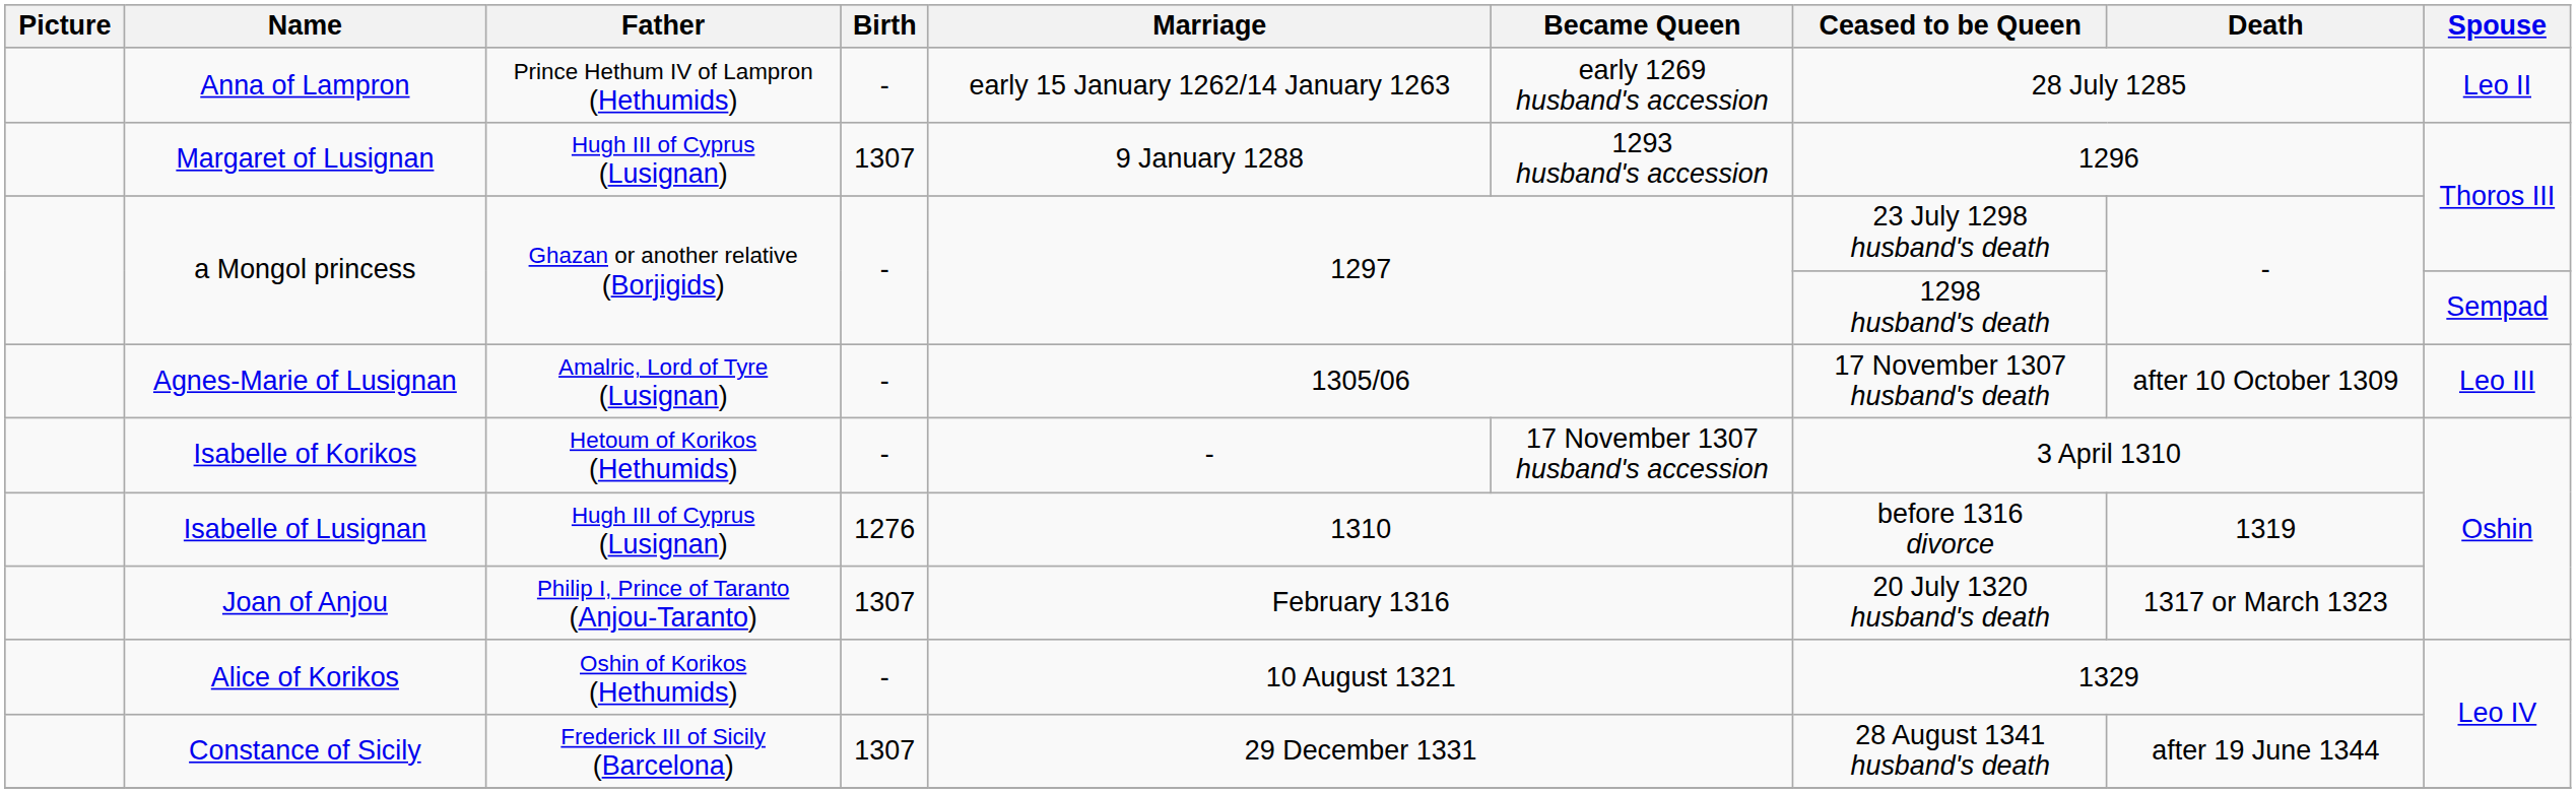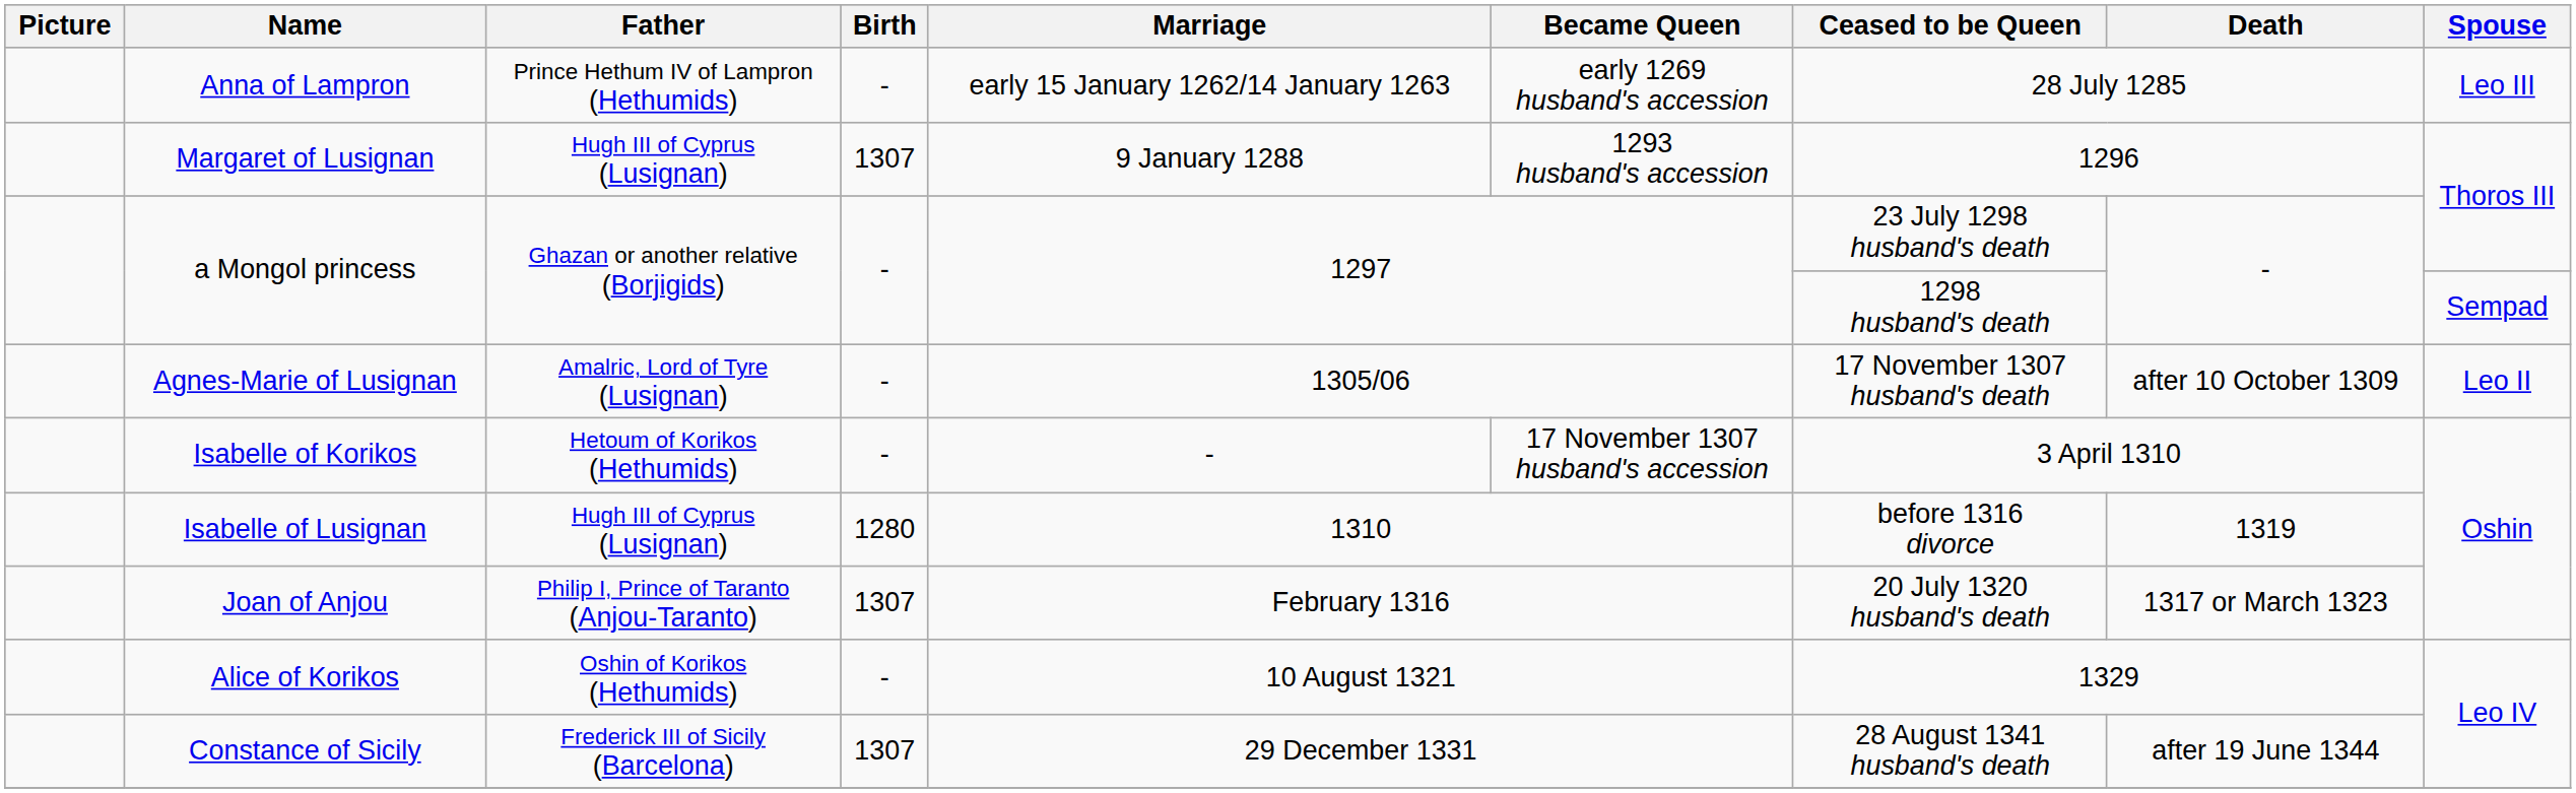 <table width=95% class="wikitable">
 <tr>
 <th>Picture</th>
 <th>Name</th>
 <th>Father</th>
 <th>Birth</th>
 <th>Marriage</th>
 <th>Became Queen</th>
 <th>Ceased to be Queen</th>
 <th>Death</th>
 <th><a href='#'>Spouse</a></th>
 </tr>
 <tr>
 <td align="center"></td>
 <td align="center"><a href='#'>Anna of Lampron</a></td>
 <td align="center"><small>Prince Hethum IV of Lampron</small><br> (<a href='#'>Hethumids</a>)</td>
 <td align="center">-</td>
 <td align="center">early 15 January 1262/14 January 1263</td>
 <td align="center">early 1269<br><em>husband's accession</em></td>
 <td align="center" colspan="2">28 July 1285</td>
-<td align="center"><a href='#'>Leo II</a></td>
+<td align="center"><a href='#'>Leo III</a></td>
 </tr>
 <tr>
 <td align="center"></td>
 <td align="center"><a href='#'>Margaret of Lusignan</a></td>
 <td align="center"><small><a href='#'>Hugh III of Cyprus</a></small><br> (<a href='#'>Lusignan</a>)</td>
 <td align="center">1307</td>
 <td align="center">9 January 1288</td>
 <td align="center">1293<br><em>husband's accession</em></td>
 <td align="center" colspan="2">1296</td>
 <td align="center" rowspan="2"><a href='#'>Thoros III</a></td>
 </tr>
 <tr>
 <td align="center" rowspan="2"></td>
 <td align="center" rowspan="2">a Mongol princess</td>
 <td align="center" rowspan="2"><small><a href='#'>Ghazan</a> or another relative</small><br> (<a href='#'>Borjigids</a>)</td>
 <td align="center" rowspan="2">-</td>
 <td align="center" colspan="2" rowspan="2">1297</td>
 <td align="center">23 July 1298<br><em>husband's death</em></td>
 <td align="center" rowspan="2">-</td>
 </tr>
 <tr>
 <td align="center">1298<br><em>husband's death</em></td>
 <td align="center"><a href='#'>Sempad</a></td>
 </tr>
 <tr>
 <td align="center"></td>
 <td align="center"><a href='#'>Agnes-Marie of Lusignan</a></td>
 <td align="center"><small><a href='#'>Amalric, Lord of Tyre</a></small><br> (<a href='#'>Lusignan</a>)</td>
 <td align="center">-</td>
 <td align="center" colspan="2">1305/06</td>
 <td align="center">17 November 1307<br><em>husband's death</em></td>
 <td align="center">after 10 October 1309</td>
-<td align="center"><a href='#'>Leo III</a></td>
+<td align="center"><a href='#'>Leo II</a></td>
 </tr>
 <tr>
 <td align="center"></td>
 <td align="center"><a href='#'>Isabelle of Korikos</a></td>
 <td align="center"><small><a href='#'>Hetoum of Korikos</a></small><br>(<a href='#'>Hethumids</a>)</td>
 <td align="center">-</td>
 <td align="center">-</td>
 <td align="center">17 November 1307<br><em>husband's accession</em></td>
 <td align="center" colspan="2">3 April 1310</td>
 <td align="center" rowspan="3"><a href='#'>Oshin</a></td>
 </tr>
 <tr>
 <td align="center"></td>
 <td align="center"><a href='#'>Isabelle of Lusignan</a></td>
 <td align="center"><small><a href='#'>Hugh III of Cyprus</a></small><br> (<a href='#'>Lusignan</a>)</td>
-<td align="center">1276</td>
+<td align="center">1280</td>
 <td align="center" colspan="2">1310</td>
 <td align="center">before 1316<br><em>divorce</em></td>
 <td align="center">1319</td>
 </tr>
 <tr>
 <td align="center"></td>
 <td align="center"><a href='#'>Joan of Anjou</a></td>
 <td align="center"><small><a href='#'>Philip I, Prince of Taranto</a></small><br> (<a href='#'>Anjou-Taranto</a>)</td>
 <td align="center">1307</td>
 <td align="center" colspan="2">February 1316</td>
 <td align="center">20 July 1320<br><em>husband's death</em></td>
 <td align="center">1317 or March 1323</td>
 </tr>
 <tr>
 <td align="center"></td>
 <td align="center"><a href='#'>Alice of Korikos</a></td>
 <td align="center"><small><a href='#'>Oshin of Korikos</a></small><br>(<a href='#'>Hethumids</a>)</td>
 <td align="center">-</td>
 <td align="center" colspan="2">10 August 1321</td>
 <td align="center" colspan="2">1329</td>
 <td align="center" rowspan="2"><a href='#'>Leo IV</a></td>
 </tr>
 <tr>
 <td align="center"></td>
 <td align="center"><a href='#'>Constance of Sicily</a></td>
 <td align="center"><small><a href='#'>Frederick III of Sicily</a></small><br> (<a href='#'>Barcelona</a>)</td>
 <td align="center">1307</td>
 <td align="center" colspan="2">29 December 1331</td>
 <td align="center">28 August 1341<br><em>husband's death</em></td>
 <td align="center">after 19 June 1344</td>
 </tr>
 <tr>
 </tr>
 </table>
